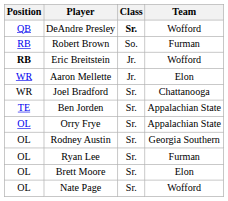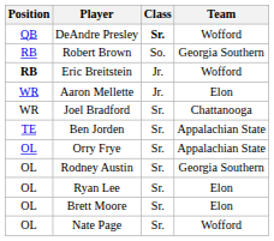 <table class="wikitable">
 <tr>
 <th>Position</th>
 <th>Player</th>
 <th>Class</th>
 <th>Team</th>
 </tr>
 <tr>
 <td style="text-align:center; background:white"><a href='#'>QB</a></td>
 <td style="text-align:center; background:white">DeAndre Presley</td>
 <td style="text-align:center; background:white"><strong>Sr.</strong></td>
 <td style="text-align:center; background:white">Wofford</td>
 </tr>
 <tr>
 <td style="text-align:center; background:white"><a href='#'>RB</a></td>
 <td style="text-align:center; background:white">Robert Brown</td>
 <td style="text-align:center; background:white">So.</td>
-<td style="text-align:center; background:white">Furman</td>
+<td style="text-align:center; background:white">Georgia Southern</td>
 </tr>
 <tr>
 <td style="text-align:center; background:white"><strong>RB</strong></td>
 <td style="text-align:center; background:white">Eric Breitstein</td>
 <td style="text-align:center; background:white">Jr.</td>
 <td style="text-align:center; background:white">Wofford</td>
 </tr>
 <tr>
 <td style="text-align:center; background:white"><a href='#'>WR</a></td>
 <td style="text-align:center; background:white">Aaron Mellette</td>
 <td style="text-align:center; background:white">Jr.</td>
 <td style="text-align:center; background:white">Elon</td>
 </tr>
 <tr>
 <td style="text-align:center; background:white">WR</td>
 <td style="text-align:center; background:white">Joel Bradford</td>
 <td style="text-align:center; background:white">Sr.</td>
 <td style="text-align:center; background:white">Chattanooga</td>
 </tr>
 <tr>
 <td style="text-align:center; background:white"><a href='#'>TE</a></td>
 <td style="text-align:center; background:white">Ben Jorden</td>
 <td style="text-align:center; background:white">Sr.</td>
 <td style="text-align:center; background:white">Appalachian State</td>
 </tr>
 <tr>
 <td style="text-align:center; background:white"><a href='#'>OL</a></td>
 <td style="text-align:center; background:white">Orry Frye</td>
 <td style="text-align:center; background:white">Sr.</td>
 <td style="text-align:center; background:white">Appalachian State</td>
 </tr>
 <tr>
 <td style="text-align:center; background:white">OL</td>
 <td style="text-align:center; background:white">Rodney Austin</td>
 <td style="text-align:center; background:white">Sr.</td>
 <td style="text-align:center; background:white">Georgia Southern</td>
 </tr>
 <tr>
 <td style="text-align:center; background:white">OL</td>
 <td style="text-align:center; background:white">Ryan Lee</td>
 <td style="text-align:center; background:white">Sr.</td>
-<td style="text-align:center; background:white">Furman</td>
+<td style="text-align:center; background:white">Elon</td>
 </tr>
 <tr>
 <td style="text-align:center; background:white">OL</td>
 <td style="text-align:center; background:white">Brett Moore</td>
 <td style="text-align:center; background:white">Sr.</td>
 <td style="text-align:center; background:white">Elon</td>
 </tr>
 <tr>
 <td style="text-align:center; background:white">OL</td>
 <td style="text-align:center; background:white">Nate Page</td>
 <td style="text-align:center; background:white">Sr.</td>
 <td style="text-align:center; background:white">Wofford</td>
 </tr>
 </table>
